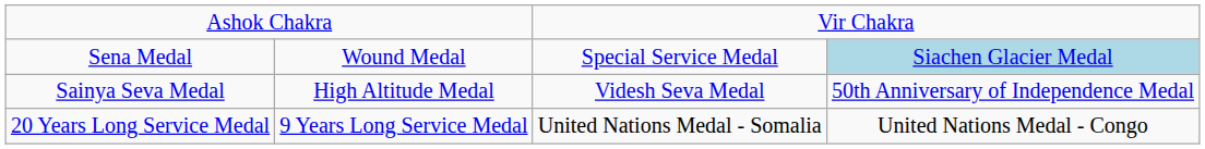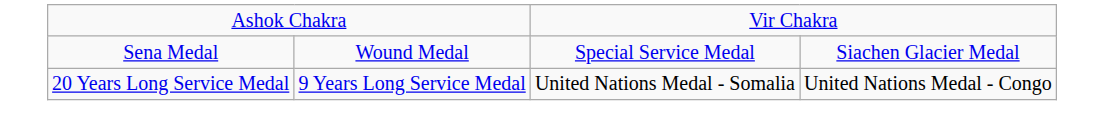 <table class="wikitable" style="margin:1em auto; text-align:center;">
 <tr>
 <td colspan="2"><a href='#'>Ashok Chakra</a></td>
 <td colspan="2"><a href='#'>Vir Chakra</a></td>
 </tr>
 <tr>
 <td><a href='#'>Sena Medal</a></td>
 <td><a href='#'>Wound Medal</a></td>
 <td><a href='#'>Special Service Medal</a></td>
-<td style="background: lightblue;"><a href='#'>Siachen Glacier Medal</a></td>
-</tr>
-<tr>
-<td><a href='#'>Sainya Seva Medal</a></td>
-<td><a href='#'>High Altitude Medal</a></td>
-<td><a href='#'>Videsh Seva Medal</a></td>
-<td><a href='#'>50th Anniversary of Independence Medal</a></td>
+<td><a href='#'>Siachen Glacier Medal</a></td>
 </tr>
 <tr>
 <td><a href='#'>20 Years Long Service Medal</a></td>
 <td><a href='#'>9 Years Long Service Medal</a></td>
 <td>United Nations Medal - Somalia</td>
 <td>United Nations Medal - Congo</td>
 </tr>
 </table>
